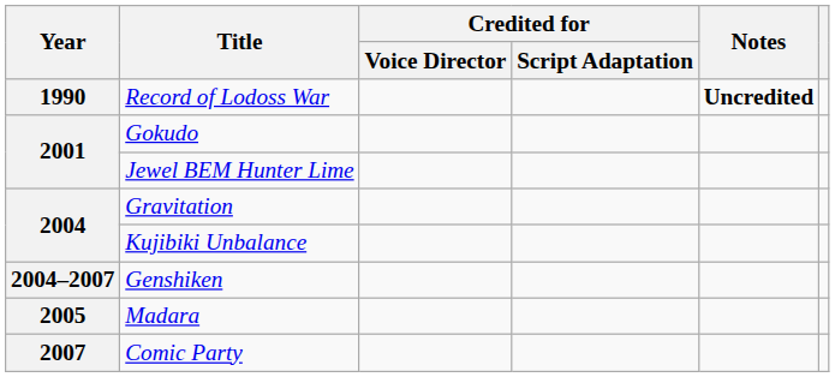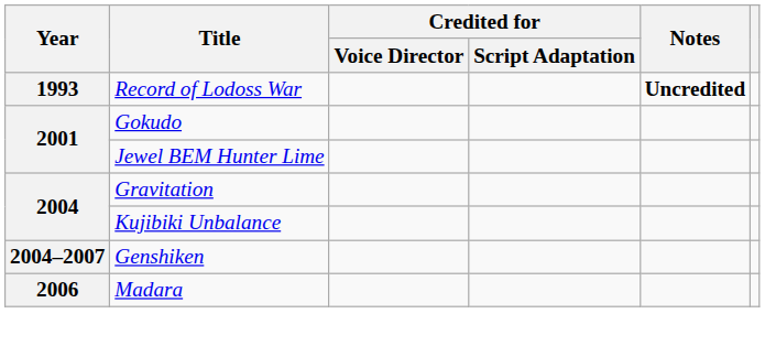 <table class="wikitable sortable plainrowheaders">
 <tr>
 <th scope="col" rowspan="2">Year</th>
 <th scope="col" rowspan="2">Title</th>
 <th scope="col" colspan="2">Credited for</th>
 <th scope="col" rowspan="2" class="unsortable">Notes</th>
 <th scope="col" rowspan="2" class="unsortable"></th>
 </tr>
 <tr>
 <th>Voice Director</th>
 <th>Script Adaptation</th>
 </tr>
 <tr>
-<th scope="row">1990</th>
+<th scope="row">1993</th>
 <td><em><a href='#'>Record of Lodoss War</a></em></td>
 <td></td>
 <td></td>
 <td><strong>Uncredited</strong></td>
 <td></td>
 </tr>
 <tr>
 <th scope="row" rowspan="2">2001</th>
 <td><em><a href='#'>Gokudo</a></em></td>
 <td></td>
 <td></td>
 <td></td>
 <td></td>
 </tr>
 <tr>
 <td><em><a href='#'>Jewel BEM Hunter Lime</a></em></td>
 <td></td>
 <td></td>
 <td></td>
 <td></td>
 </tr>
 <tr>
 <th scope="row" rowspan="2">2004</th>
 <td><em><a href='#'>Gravitation</a></em></td>
 <td></td>
 <td></td>
 <td></td>
 <td></td>
 </tr>
 <tr>
 <td><em><a href='#'>Kujibiki Unbalance</a></em></td>
 <td></td>
 <td></td>
 <td></td>
 <td></td>
 </tr>
 <tr>
 <th scope="row">2004–2007</th>
 <td><em><a href='#'>Genshiken</a></em></td>
 <td></td>
 <td></td>
 <td></td>
 <td></td>
 </tr>
 <tr>
-<th scope="row">2005</th>
+<th scope="row">2006</th>
 <td><em><a href='#'>Madara</a></em></td>
 <td></td>
 <td></td>
 <td></td>
 <td></td>
 </tr>
-<tr>
-<th scope="row">2007</th>
-<td><em><a href='#'>Comic Party</a></em></td>
-<td></td>
-<td></td>
-<td></td>
-<td></td>
-</tr>
 </table>
